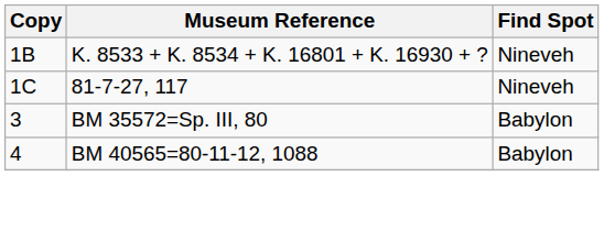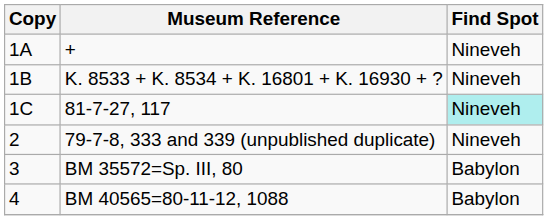 <table class="wikitable">
 <tr>
 <th>Copy</th>
 <th>Museum Reference</th>
 <th>Find Spot</th>
+</tr>
+<tr>
+<td>1A</td>
+<td>  +  </td>
+<td>Nineveh</td>
 </tr>
 <tr>
 <td>1B</td>
 <td> K. 8533 + K. 8534 + K. 16801 + K. 16930 + ? </td>
 <td>Nineveh</td>
 </tr>
 <tr>
 <td>1C</td>
 <td>81-7-27, 117</td>
+<td style="background: paleturquoise;">Nineveh</td>
+</tr>
+<tr>
+<td>2</td>
+<td>79-7-8, 333 and 339 (unpublished duplicate)</td>
 <td>Nineveh</td>
 </tr>
 <tr>
 <td>3</td>
 <td>BM 35572=Sp. III, 80</td>
 <td>Babylon</td>
 </tr>
 <tr>
 <td>4</td>
 <td>BM 40565=80-11-12, 1088</td>
 <td>Babylon</td>
 </tr>
 <tr>
 </tr>
 </table>
